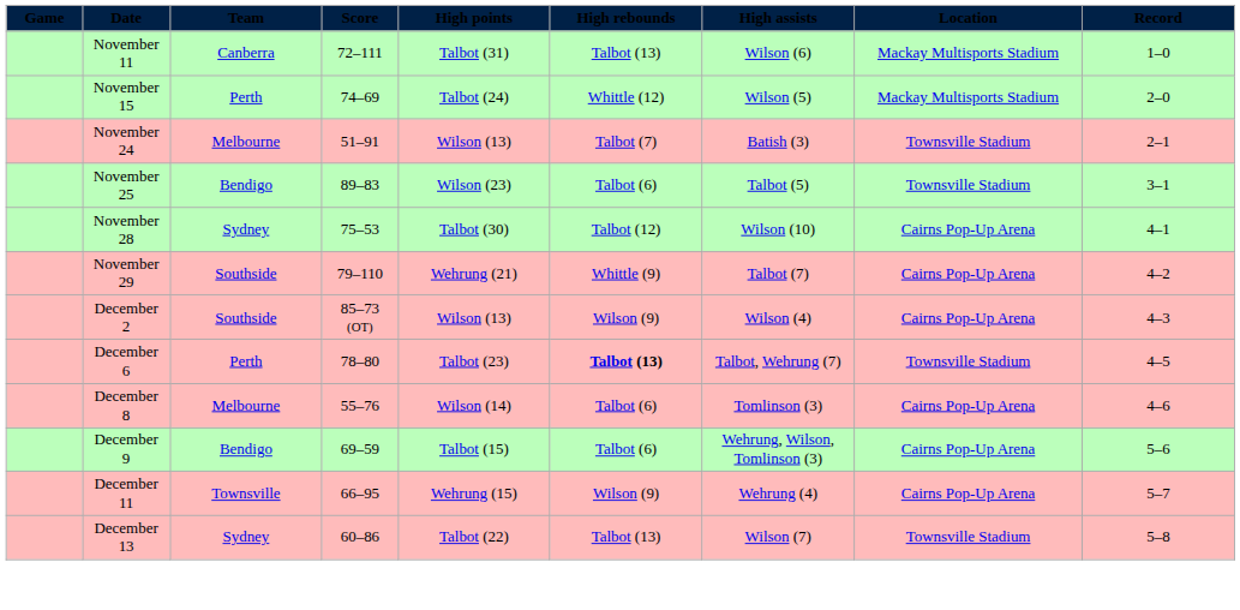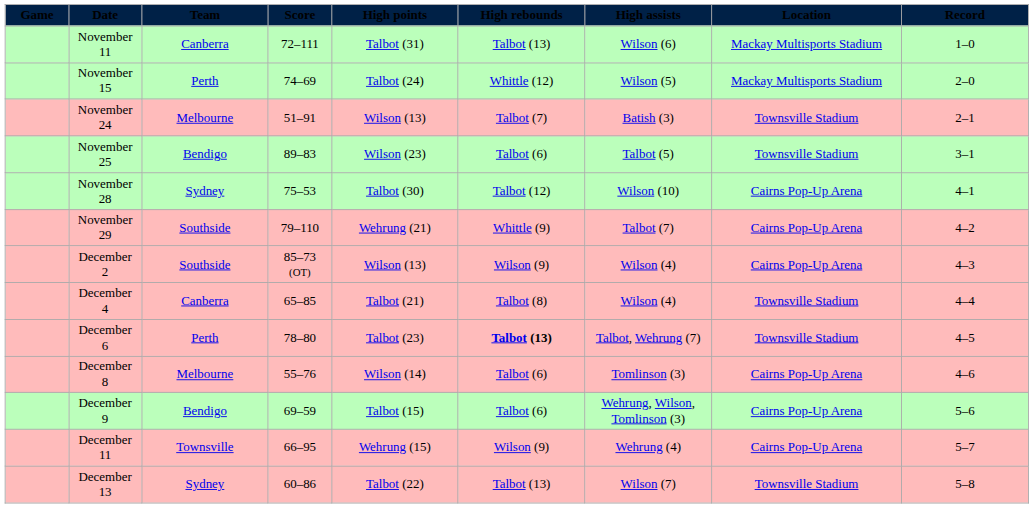 <table class="wikitable" style="font-size:90%; text-align: center; width: 90%; margin:1em auto;">
 <tr>
 <th style="background:#002147; width: 5%;"><span>Game</span></th>
 <th style="background:#002147; width: 5%;"><span>Date</span></th>
 <th style="background:#002147; width: 10%;"><span>Team</span></th>
 <th style="background:#002147; width: 5%;"><span>Score</span></th>
 <th style="background:#002147; width: 10%;"><span>High points</span></th>
 <th style="background:#002147; width: 10%;"><span>High rebounds</span></th>
 <th style="background:#002147; width: 10%;"><span>High assists</span></th>
 <th style="background:#002147; width: 15%;"><span>Location</span></th>
 <th style="background:#002147; width: 10%;"><span>Record</span></th>
 </tr>
 <tr style= "background:#bfb;">
 <td></td>
 <td>November <br> 11</td>
 <td><a href='#'>Canberra</a></td>
 <td>72–111</td>
 <td><a href='#'>Talbot</a> (31)</td>
 <td><a href='#'>Talbot</a> (13)</td>
 <td><a href='#'>Wilson</a> (6)</td>
 <td><a href='#'>Mackay Multisports Stadium</a></td>
 <td>1–0</td>
 </tr>
 <tr style= "background:#bfb;">
 <td></td>
 <td>November <br> 15</td>
 <td><a href='#'>Perth</a></td>
 <td>74–69</td>
 <td><a href='#'>Talbot</a> (24)</td>
 <td><a href='#'>Whittle</a> (12)</td>
 <td><a href='#'>Wilson</a> (5)</td>
 <td><a href='#'>Mackay Multisports Stadium</a></td>
 <td>2–0</td>
 </tr>
 <tr style= "background:#fbb;">
 <td></td>
 <td>November <br> 24</td>
 <td><a href='#'>Melbourne</a></td>
 <td>51–91</td>
 <td><a href='#'>Wilson</a> (13)</td>
 <td><a href='#'>Talbot</a> (7)</td>
 <td><a href='#'>Batish</a> (3)</td>
 <td><a href='#'>Townsville Stadium</a></td>
 <td>2–1</td>
 </tr>
 <tr style= "background:#bfb;">
 <td></td>
 <td>November <br> 25</td>
 <td><a href='#'>Bendigo</a></td>
 <td>89–83</td>
 <td><a href='#'>Wilson</a> (23)</td>
 <td><a href='#'>Talbot</a> (6)</td>
 <td><a href='#'>Talbot</a> (5)</td>
 <td><a href='#'>Townsville Stadium</a></td>
 <td>3–1</td>
 </tr>
 <tr style= "background:#bfb;">
 <td></td>
 <td>November <br> 28</td>
 <td><a href='#'>Sydney</a></td>
 <td>75–53</td>
 <td><a href='#'>Talbot</a> (30)</td>
 <td><a href='#'>Talbot</a> (12)</td>
 <td><a href='#'>Wilson</a> (10)</td>
 <td><a href='#'>Cairns Pop-Up Arena</a></td>
 <td>4–1</td>
 </tr>
 <tr style= "background:#fbb;">
 <td></td>
 <td>November <br> 29</td>
 <td><a href='#'>Southside</a></td>
 <td>79–110</td>
 <td><a href='#'>Wehrung</a> (21)</td>
 <td><a href='#'>Whittle</a> (9)</td>
 <td><a href='#'>Talbot</a> (7)</td>
 <td><a href='#'>Cairns Pop-Up Arena</a></td>
 <td>4–2</td>
 </tr>
 <tr style= "background:#fbb;">
 <td></td>
 <td>December <br> 2</td>
 <td><a href='#'>Southside</a></td>
 <td>85–73 <br><small>(OT)</small></td>
 <td><a href='#'>Wilson</a> (13)</td>
 <td><a href='#'>Wilson</a> (9)</td>
 <td><a href='#'>Wilson</a> (4)</td>
 <td><a href='#'>Cairns Pop-Up Arena</a></td>
 <td>4–3</td>
 </tr>
 <tr style= "background:#fbb;">
 <td></td>
+<td>December <br> 4</td>
+<td><a href='#'>Canberra</a></td>
+<td>65–85</td>
+<td><a href='#'>Talbot</a> (21)</td>
+<td><a href='#'>Talbot</a> (8)</td>
+<td><a href='#'>Wilson</a> (4)</td>
+<td><a href='#'>Townsville Stadium</a></td>
+<td>4–4</td>
+</tr>
+<tr style= "background:#fbb;">
+<td></td>
 <td>December <br> 6</td>
 <td><a href='#'>Perth</a></td>
 <td>78–80</td>
 <td><a href='#'>Talbot</a> (23)</td>
 <td><strong><a href='#'>Talbot</a> (13)</strong></td>
 <td><a href='#'>Talbot</a>, <a href='#'>Wehrung</a> (7)</td>
 <td><a href='#'>Townsville Stadium</a></td>
 <td>4–5</td>
 </tr>
 <tr style= "background:#fbb;">
 <td></td>
 <td>December <br> 8</td>
 <td><a href='#'>Melbourne</a></td>
 <td>55–76</td>
 <td><a href='#'>Wilson</a> (14)</td>
 <td><a href='#'>Talbot</a> (6)</td>
 <td><a href='#'>Tomlinson</a> (3)</td>
 <td><a href='#'>Cairns Pop-Up Arena</a></td>
 <td>4–6</td>
 </tr>
 <tr style= "background:#bfb;">
 <td></td>
 <td>December <br> 9</td>
 <td><a href='#'>Bendigo</a></td>
 <td>69–59</td>
 <td><a href='#'>Talbot</a> (15)</td>
 <td><a href='#'>Talbot</a> (6)</td>
 <td><a href='#'>Wehrung</a>, <a href='#'>Wilson</a>,<br> <a href='#'>Tomlinson</a> (3)</td>
 <td><a href='#'>Cairns Pop-Up Arena</a></td>
 <td>5–6</td>
 </tr>
 <tr style= "background:#fbb;">
 <td></td>
 <td>December <br> 11</td>
 <td><a href='#'>Townsville</a></td>
 <td>66–95</td>
 <td><a href='#'>Wehrung</a> (15)</td>
 <td><a href='#'>Wilson</a> (9)</td>
 <td><a href='#'>Wehrung</a> (4)</td>
 <td><a href='#'>Cairns Pop-Up Arena</a></td>
 <td>5–7</td>
 </tr>
 <tr style= "background:#fbb;">
 <td></td>
 <td>December <br> 13</td>
 <td><a href='#'>Sydney</a></td>
 <td>60–86</td>
 <td><a href='#'>Talbot</a> (22)</td>
 <td><a href='#'>Talbot</a> (13)</td>
 <td><a href='#'>Wilson</a> (7)</td>
 <td><a href='#'>Townsville Stadium</a></td>
 <td>5–8</td>
 </tr>
 </table>
